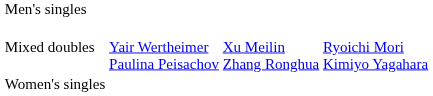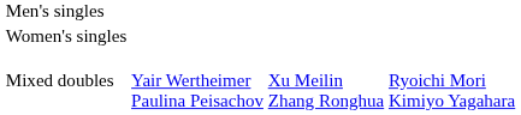 <table>
 <tr>
 <td>Men's singles</td>
+<td></td>
+<td></td>
+<td></td>
+</tr>
+<tr>
+<td>Women's singles</td>
 <td></td>
 <td></td>
 <td></td>
 </tr>
 <tr>
 <td>Mixed doubles</td>
 <td><br><a href='#'>Yair Wertheimer</a><br><a href='#'>Paulina Peisachov</a></td>
 <td><br><a href='#'>Xu Meilin</a> <br><a href='#'>Zhang Ronghua</a></td>
 <td><br><a href='#'>Ryoichi Mori</a><br><a href='#'>Kimiyo Yagahara</a></td>
 </tr>
-<tr>
-<td>Women's singles</td>
-<td></td>
-<td></td>
-<td></td>
-</tr>
 </table>
